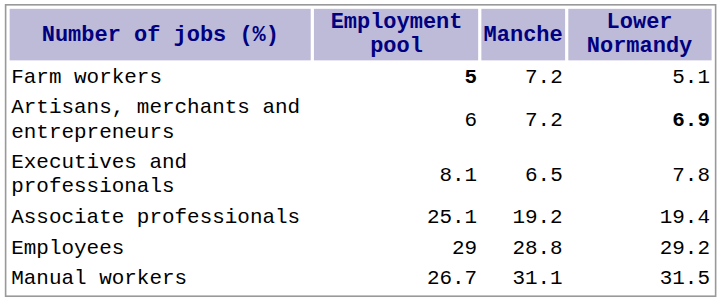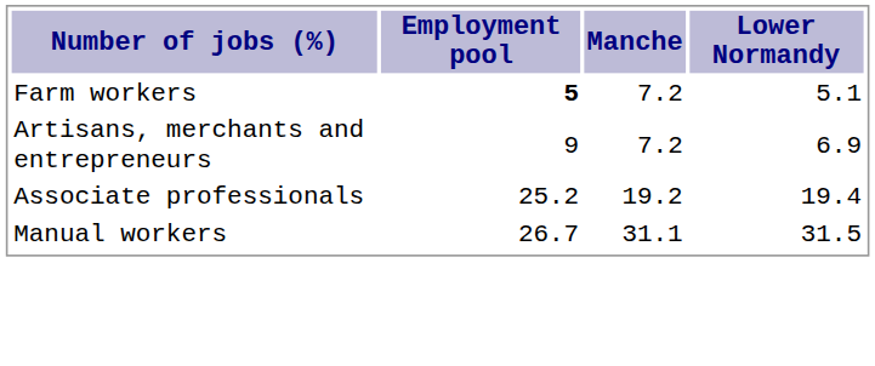 <table border="0" align="center" style="border: 1px solid #999; background-color:#FFFFFF" width="50%">
 <tr align="center" style="background:#bdbbd7;color:#000080;text-align:center;font-size:105%;padding:3px;">
 <th>Number of jobs (%)</th>
 <th>Employment pool</th>
 <th>Manche</th>
 <th>Lower Normandy</th>
 </tr>
 <tr align=right bgcolor="#ffffff">
 <td align=left>Farm workers</td>
 <td><strong>5</strong></td>
 <td>7.2</td>
 <td>5.1</td>
 </tr>
 <tr align=right bgcolor="#ffffff">
 <td align=left>Artisans, merchants and entrepreneurs</td>
-<td>6</td>
+<td>9</td>
 <td>7.2</td>
-<td><strong>6.9</strong></td>
-</tr>
-<tr align=right bgcolor="#ffffff">
-<td align=left>Executives and professionals</td>
-<td>8.1</td>
-<td>6.5</td>
-<td>7.8</td>
+<td>6.9</td>
 </tr>
 <tr align=right bgcolor="#ffffff">
 <td align=left>Associate professionals</td>
-<td>25.1</td>
+<td>25.2</td>
 <td>19.2</td>
 <td>19.4</td>
-</tr>
-<tr align=right bgcolor="#ffffff">
-<td align=left>Employees</td>
-<td>29</td>
-<td>28.8</td>
-<td>29.2</td>
 </tr>
 <tr align=right bgcolor="#ffffff">
 <td align=left>Manual workers</td>
 <td>26.7</td>
 <td>31.1</td>
 <td>31.5</td>
 </tr>
 </table>
